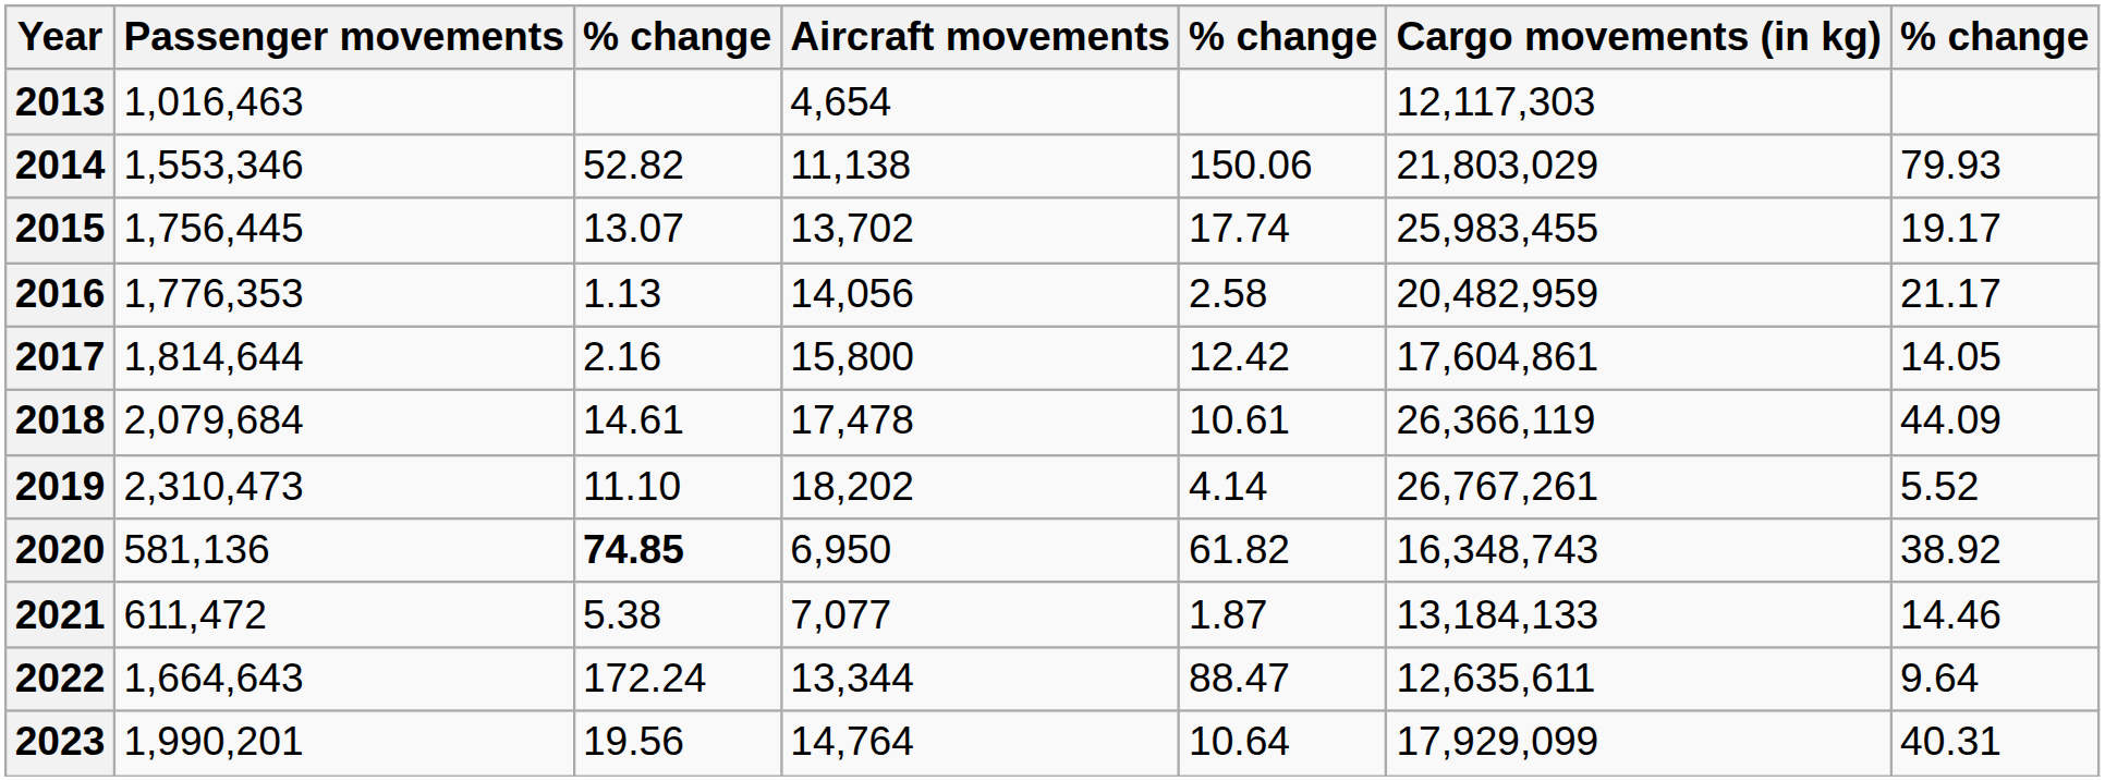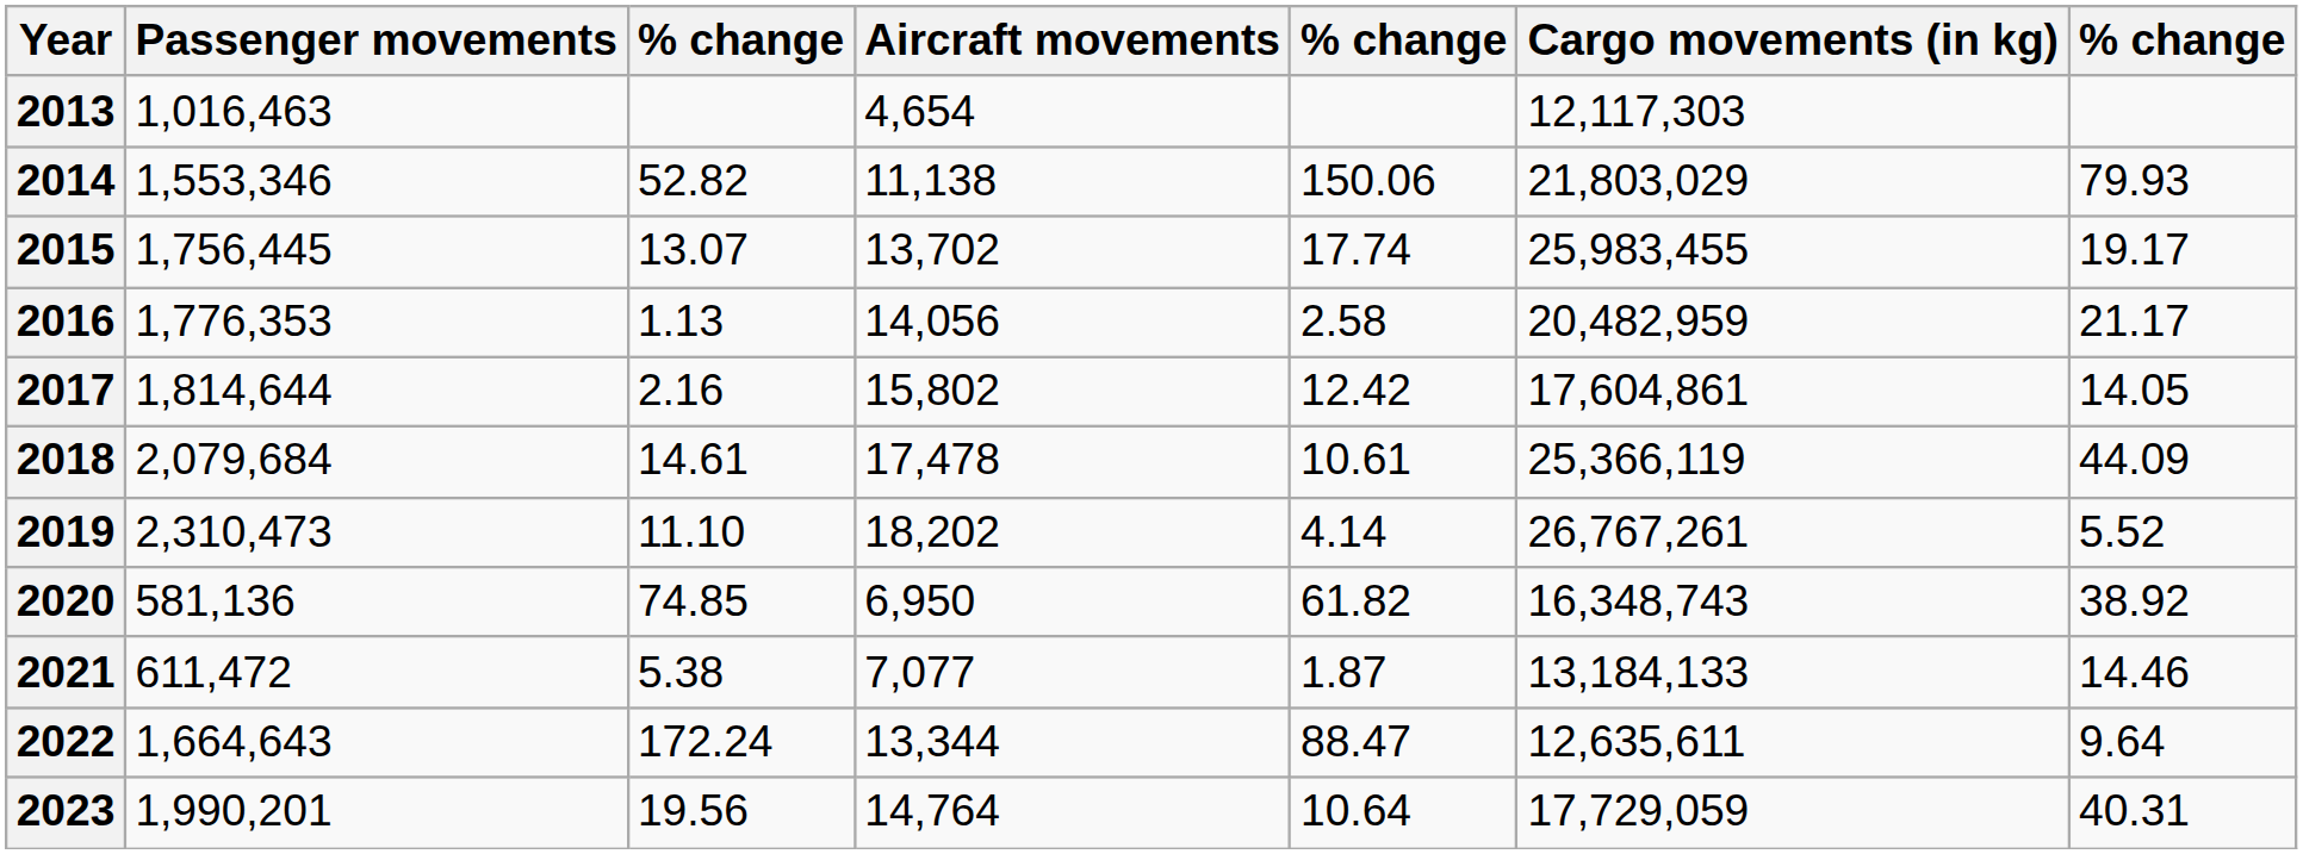 <table class="wikitable sortable">
 <tr>
 <th>Year</th>
 <th>Passenger movements</th>
 <th>% change</th>
 <th>Aircraft movements</th>
 <th>% change</th>
 <th>Cargo movements (in kg)</th>
 <th>% change</th>
 </tr>
 <tr>
 <th>2013</th>
 <td>1,016,463</td>
 <td></td>
 <td>4,654</td>
 <td></td>
 <td>12,117,303</td>
 <td></td>
 </tr>
 <tr>
 <th>2014</th>
 <td>1,553,346</td>
 <td> 52.82</td>
 <td>11,138</td>
 <td> 150.06</td>
 <td>21,803,029</td>
 <td> 79.93</td>
 </tr>
 <tr>
 <th>2015</th>
 <td>1,756,445</td>
 <td> 13.07</td>
 <td>13,702</td>
 <td> 17.74</td>
 <td>25,983,455</td>
 <td> 19.17</td>
 </tr>
 <tr>
 <th>2016</th>
 <td>1,776,353</td>
 <td> 1.13</td>
 <td>14,056</td>
 <td> 2.58</td>
 <td>20,482,959</td>
 <td> 21.17</td>
 </tr>
 <tr>
 <th>2017</th>
 <td>1,814,644</td>
 <td> 2.16</td>
-<td>15,800</td>
+<td>15,802</td>
 <td> 12.42</td>
 <td>17,604,861</td>
 <td> 14.05</td>
 </tr>
 <tr>
 <th>2018</th>
 <td>2,079,684</td>
 <td> 14.61</td>
 <td>17,478</td>
 <td> 10.61</td>
-<td>26,366,119</td>
+<td>25,366,119</td>
 <td> 44.09</td>
 </tr>
 <tr>
 <th>2019</th>
 <td>2,310,473</td>
 <td> 11.10</td>
 <td>18,202</td>
 <td> 4.14</td>
 <td>26,767,261</td>
 <td> 5.52</td>
 </tr>
 <tr>
 <th>2020</th>
 <td>581,136</td>
-<td><strong> 74.85</strong></td>
+<td> 74.85</td>
 <td>6,950</td>
 <td> 61.82</td>
 <td>16,348,743</td>
 <td> 38.92</td>
 </tr>
 <tr>
 <th>2021</th>
 <td>611,472</td>
 <td> 5.38</td>
 <td>7,077</td>
 <td> 1.87</td>
 <td>13,184,133</td>
 <td> 14.46</td>
 </tr>
 <tr>
 <th>2022</th>
 <td>1,664,643</td>
 <td> 172.24</td>
 <td>13,344</td>
 <td> 88.47</td>
 <td>12,635,611</td>
 <td> 9.64</td>
 </tr>
 <tr>
 <th>2023</th>
 <td>1,990,201</td>
 <td> 19.56</td>
 <td>14,764</td>
 <td> 10.64</td>
-<td>17,929,099</td>
+<td>17,729,059</td>
 <td> 40.31</td>
 </tr>
 </table>
